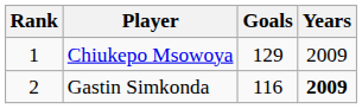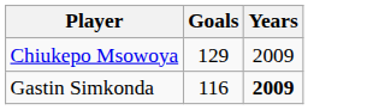 <table class="wikitable" style="text-align:center;">
 <tr>
-<th>Rank</th>
 <th>Player</th>
 <th>Goals</th>
 <th>Years</th>
 </tr>
 <tr>
-<td>1</td>
 <td align=left> <a href='#'>Chiukepo Msowoya</a></td>
 <td>129</td>
 <td>2009</td>
 </tr>
 <tr>
-<td>2</td>
 <td align=left> Gastin Simkonda</td>
 <td>116</td>
 <td><strong>2009</strong></td>
 </tr>
 </table>
